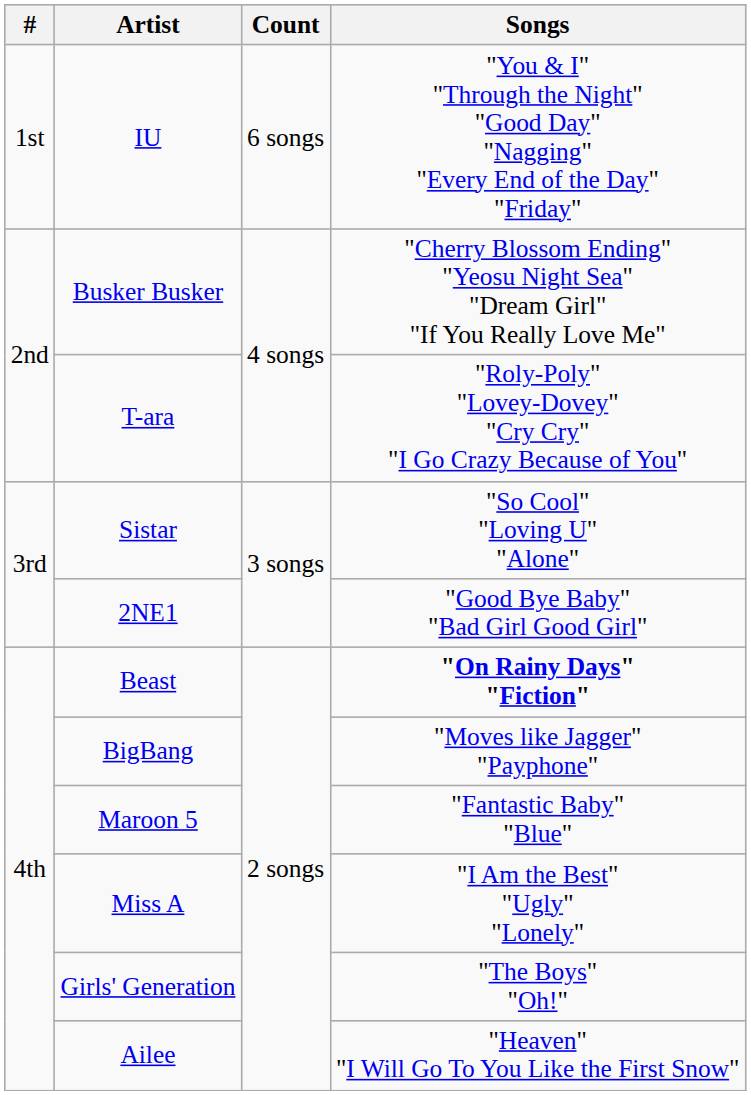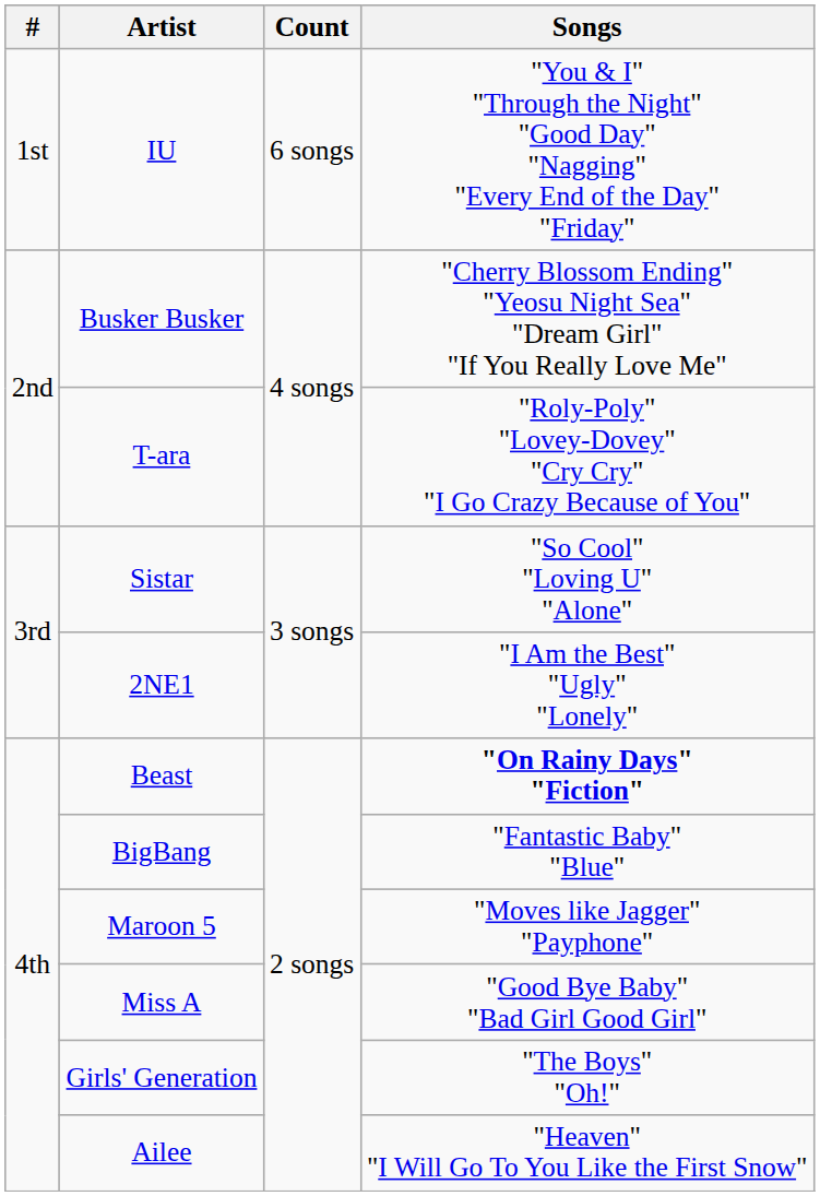 <table class="wikitable" style="text-align:center;">
 <tr>
 <th>#</th>
 <th>Artist</th>
 <th>Count</th>
 <th>Songs</th>
 </tr>
 <tr>
 <td>1st</td>
 <td><a href='#'>IU</a></td>
 <td>6 songs</td>
 <td>"<a href='#'>You & I</a>"<br>"<a href='#'>Through the Night</a>"<br>"<a href='#'>Good Day</a>"<br>"<a href='#'>Nagging</a>"<br>"<a href='#'>Every End of the Day</a>"<br>"<a href='#'>Friday</a>"</td>
 </tr>
 <tr>
 <td rowspan="2">2nd</td>
 <td><a href='#'>Busker Busker</a></td>
 <td rowspan="2">4 songs</td>
 <td>"<a href='#'>Cherry Blossom Ending</a>"<br>"<a href='#'>Yeosu Night Sea</a>"<br>"Dream Girl"<br>"If You Really Love Me"</td>
 </tr>
 <tr>
 <td><a href='#'>T-ara</a></td>
 <td>"<a href='#'>Roly-Poly</a>"<br>"<a href='#'>Lovey-Dovey</a>"<br>"<a href='#'>Cry Cry</a>"<br>"<a href='#'>I Go Crazy Because of You</a>"</td>
 </tr>
 <tr>
 <td rowspan="2">3rd</td>
 <td><a href='#'>Sistar</a></td>
 <td rowspan="2">3 songs</td>
 <td>"<a href='#'>So Cool</a>"<br>"<a href='#'>Loving U</a>"<br>"<a href='#'>Alone</a>"</td>
 </tr>
 <tr>
 <td><a href='#'>2NE1</a></td>
-<td>"<a href='#'>Good Bye Baby</a>"<br>"<a href='#'>Bad Girl Good Girl</a>"</td>
+<td>"<a href='#'>I Am the Best</a>"<br>"<a href='#'>Ugly</a>"<br>"<a href='#'>Lonely</a>"</td>
 </tr>
 <tr>
 <td rowspan="6">4th</td>
 <td><a href='#'>Beast</a></td>
 <td rowspan="6">2 songs</td>
 <td><strong>"<a href='#'>On Rainy Days</a>"<br>"<a href='#'>Fiction</a>"</strong></td>
 </tr>
 <tr>
 <td><a href='#'>BigBang</a></td>
+<td>"<a href='#'>Fantastic Baby</a>"<br>"<a href='#'>Blue</a>"</td>
+</tr>
+<tr>
+<td><a href='#'>Maroon 5</a></td>
 <td>"<a href='#'>Moves like Jagger</a>"<br>"<a href='#'>Payphone</a>"</td>
 </tr>
 <tr>
-<td><a href='#'>Maroon 5</a></td>
-<td>"<a href='#'>Fantastic Baby</a>"<br>"<a href='#'>Blue</a>"</td>
-</tr>
-<tr>
 <td><a href='#'>Miss A</a></td>
-<td>"<a href='#'>I Am the Best</a>"<br>"<a href='#'>Ugly</a>"<br>"<a href='#'>Lonely</a>"</td>
+<td>"<a href='#'>Good Bye Baby</a>"<br>"<a href='#'>Bad Girl Good Girl</a>"</td>
 </tr>
 <tr>
 <td><a href='#'>Girls' Generation</a></td>
 <td>"<a href='#'>The Boys</a>"<br>"<a href='#'>Oh!</a>"</td>
 </tr>
 <tr>
 <td><a href='#'>Ailee</a></td>
 <td>"<a href='#'>Heaven</a>"<br>"<a href='#'>I Will Go To You Like the First Snow</a>"</td>
 </tr>
 <tr>
 </tr>
 </table>
